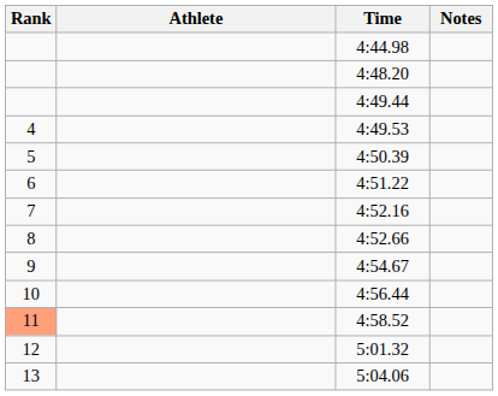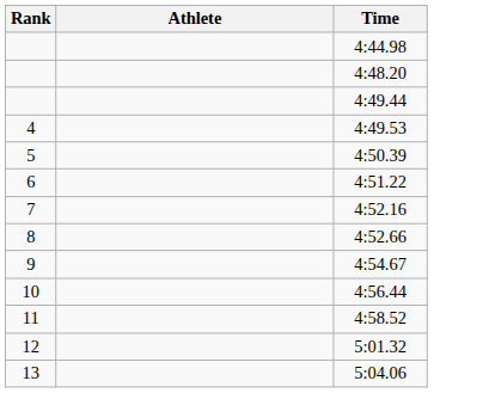 <table class=wikitable style="text-align:center">
 <tr>
 <th width=40>Rank</th>
 <th width=250>Athlete</th>
 <th width=80>Time</th>
-<th width=50>Notes</th>
 </tr>
 <tr>
 <td></td>
 <td align=left></td>
 <td>4:44.98</td>
-<td></td>
 </tr>
 <tr>
 <td></td>
 <td align=left></td>
 <td>4:48.20</td>
-<td></td>
 </tr>
 <tr>
 <td></td>
 <td align=left></td>
 <td>4:49.44</td>
-<td></td>
 </tr>
 <tr>
 <td>4</td>
 <td align=left></td>
 <td>4:49.53</td>
-<td></td>
 </tr>
 <tr>
 <td>5</td>
 <td align=left></td>
 <td>4:50.39</td>
-<td></td>
 </tr>
 <tr>
 <td>6</td>
 <td align=left></td>
 <td>4:51.22</td>
-<td></td>
 </tr>
 <tr>
 <td>7</td>
 <td align=left></td>
 <td>4:52.16</td>
-<td></td>
 </tr>
 <tr>
 <td>8</td>
 <td align=left></td>
 <td>4:52.66</td>
-<td></td>
 </tr>
 <tr>
 <td>9</td>
 <td align=left></td>
 <td>4:54.67</td>
-<td></td>
 </tr>
 <tr>
 <td>10</td>
 <td align=left></td>
 <td>4:56.44</td>
-<td></td>
 </tr>
 <tr>
-<td style="background: lightsalmon;">11</td>
+<td>11</td>
 <td align=left></td>
 <td>4:58.52</td>
-<td></td>
 </tr>
 <tr>
 <td>12</td>
 <td align=left></td>
 <td>5:01.32</td>
-<td></td>
 </tr>
 <tr>
 <td>13</td>
 <td align=left></td>
 <td>5:04.06</td>
-<td></td>
 </tr>
 </table>
